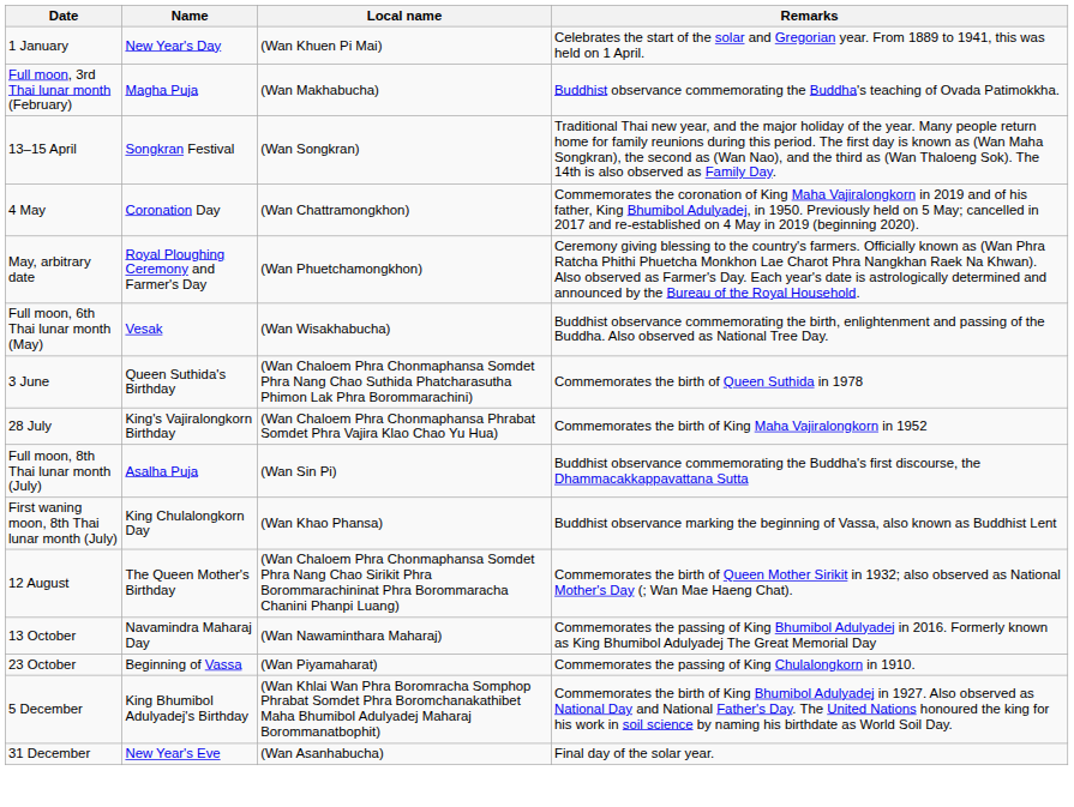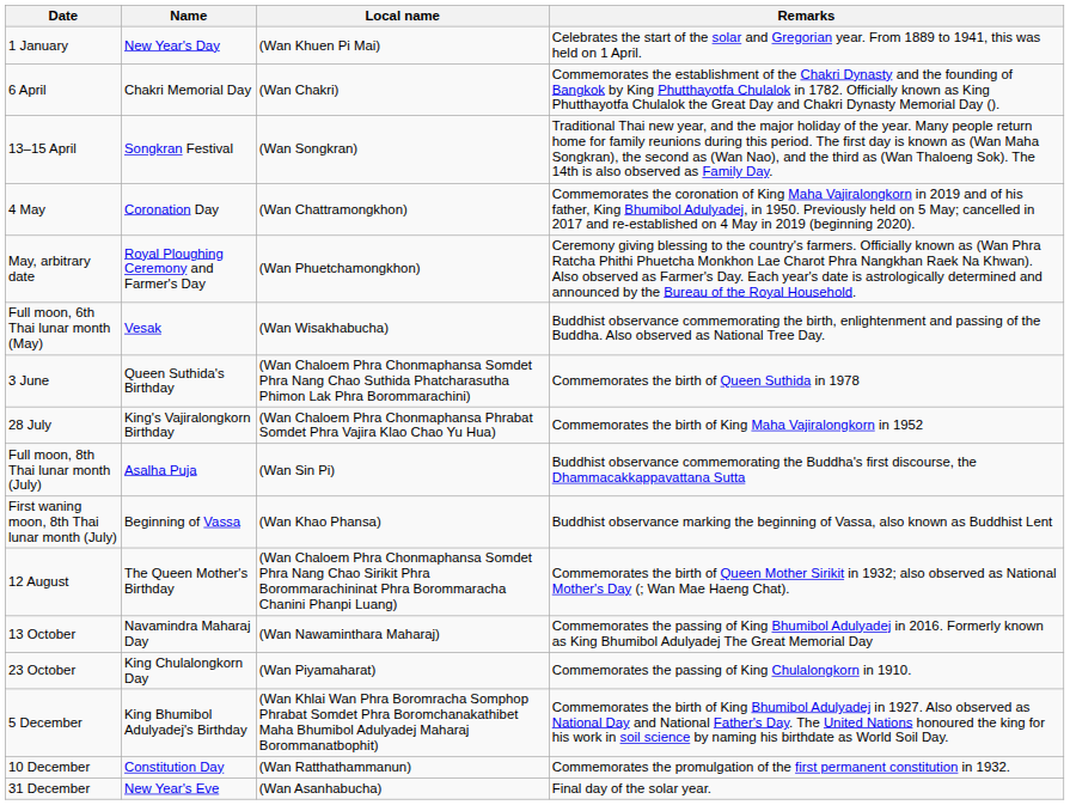 <table class="wikitable">
 <tr>
 <th>Date</th>
 <th>Name</th>
 <th>Local name</th>
 <th>Remarks</th>
 </tr>
 <tr>
 <td>1 January</td>
 <td><a href='#'>New Year's Day</a></td>
 <td> (Wan Khuen Pi Mai)</td>
 <td>Celebrates the start of the <a href='#'>solar</a> and <a href='#'>Gregorian</a> year. From 1889 to 1941, this was held on 1 April.</td>
 </tr>
 <tr>
-<td><a href='#'>Full moon</a>, 3rd <a href='#'>Thai lunar month</a> (February)</td>
-<td><a href='#'>Magha Puja</a></td>
-<td> (Wan Makhabucha)</td>
-<td><a href='#'>Buddhist</a> observance commemorating the <a href='#'>Buddha</a>'s teaching of Ovada Patimokkha.</td>
+<td>6 April</td>
+<td>Chakri Memorial Day</td>
+<td> (Wan Chakri)</td>
+<td>Commemorates the establishment of the <a href='#'>Chakri Dynasty</a> and the founding of <a href='#'>Bangkok</a> by King <a href='#'>Phutthayotfa Chulalok</a> in 1782. Officially known as King Phutthayotfa Chulalok the Great Day and Chakri Dynasty Memorial Day ().</td>
 </tr>
 <tr>
 <td>13–15 April</td>
 <td><a href='#'>Songkran</a> Festival</td>
 <td> (Wan Songkran)</td>
 <td>Traditional Thai new year, and the major holiday of the year. Many people return home for family reunions during this period. The first day is known as  (Wan Maha Songkran), the second as  (Wan Nao), and the third as  (Wan Thaloeng Sok). The 14th is also observed as <a href='#'>Family Day</a>.</td>
 </tr>
 <tr>
 <td>4 May</td>
 <td><a href='#'>Coronation</a> Day</td>
 <td> (Wan Chattramongkhon)</td>
 <td>Commemorates the coronation of King <a href='#'>Maha Vajiralongkorn</a> in 2019 and of his father, King <a href='#'>Bhumibol Adulyadej</a>, in 1950. Previously held on 5 May; cancelled in 2017 and re-established on 4 May in 2019 (beginning 2020).</td>
 </tr>
 <tr>
 <td>May, arbitrary date</td>
 <td><a href='#'>Royal Ploughing Ceremony</a> and Farmer's Day</td>
 <td> (Wan Phuetchamongkhon)</td>
 <td>Ceremony giving blessing to the country's farmers. Officially known as  (Wan Phra Ratcha Phithi Phuetcha Monkhon Lae Charot Phra Nangkhan Raek Na Khwan). Also observed as Farmer's Day. Each year's date is astrologically determined and announced by the <a href='#'>Bureau of the Royal Household</a>.</td>
 </tr>
 <tr>
 <td>Full moon, 6th Thai lunar month (May)</td>
 <td><a href='#'>Vesak</a></td>
 <td> (Wan Wisakhabucha)</td>
 <td>Buddhist observance commemorating the birth, enlightenment and passing of the Buddha. Also observed as National Tree Day.</td>
 </tr>
 <tr>
 <td>3 June</td>
 <td>Queen Suthida's Birthday</td>
 <td> (Wan Chaloem Phra Chonmaphansa Somdet Phra Nang Chao Suthida Phatcharasutha Phimon Lak Phra Borommarachini)</td>
 <td>Commemorates the birth of <a href='#'>Queen Suthida</a> in 1978</td>
 </tr>
 <tr>
 <td>28 July</td>
 <td>King's Vajiralongkorn Birthday</td>
 <td> (Wan Chaloem Phra Chonmaphansa Phrabat Somdet Phra Vajira Klao Chao Yu Hua)</td>
 <td>Commemorates the birth of King <a href='#'>Maha Vajiralongkorn</a> in 1952</td>
 </tr>
 <tr>
 <td>Full moon, 8th Thai lunar month (July)</td>
 <td><a href='#'>Asalha Puja</a></td>
 <td> (Wan Sin Pi)</td>
 <td>Buddhist observance commemorating the Buddha's first discourse, the <a href='#'>Dhammacakkappavattana Sutta</a></td>
 </tr>
 <tr>
 <td>First waning moon, 8th Thai lunar month (July)</td>
-<td>King Chulalongkorn Day</td>
+<td>Beginning of <a href='#'>Vassa</a></td>
 <td> (Wan Khao Phansa)</td>
 <td>Buddhist observance marking the beginning of Vassa, also known as Buddhist Lent</td>
 </tr>
 <tr>
 <td>12 August</td>
 <td>The Queen Mother's Birthday</td>
 <td> (Wan Chaloem Phra Chonmaphansa Somdet Phra Nang Chao Sirikit Phra Borommarachininat Phra Borommaracha Chanini Phanpi Luang)</td>
 <td>Commemorates the birth of <a href='#'>Queen Mother Sirikit</a> in 1932; also observed as National <a href='#'>Mother's Day</a> (; Wan Mae Haeng Chat).</td>
 </tr>
 <tr>
 <td>13 October</td>
 <td>Navamindra Maharaj Day</td>
 <td> (Wan Nawaminthara Maharaj)</td>
 <td>Commemorates the passing of King <a href='#'>Bhumibol Adulyadej</a> in 2016.  Formerly known as King Bhumibol Adulyadej The Great Memorial Day</td>
 </tr>
 <tr>
 <td>23 October</td>
-<td>Beginning of <a href='#'>Vassa</a></td>
+<td>King Chulalongkorn Day</td>
 <td> (Wan Piyamaharat)</td>
 <td>Commemorates the passing of King <a href='#'>Chulalongkorn</a> in 1910.</td>
 </tr>
 <tr>
 <td>5 December</td>
 <td>King Bhumibol Adulyadej's Birthday</td>
 <td> (Wan Khlai Wan Phra Boromracha Somphop Phrabat Somdet Phra Boromchanakathibet Maha Bhumibol Adulyadej Maharaj Borommanatbophit)</td>
 <td>Commemorates the birth of King <a href='#'>Bhumibol Adulyadej</a> in 1927. Also observed as <a href='#'>National Day</a> and National <a href='#'>Father's Day</a>. The <a href='#'>United Nations</a> honoured the king for his work in <a href='#'>soil science</a> by naming his birthdate as World Soil Day.</td>
 </tr>
 <tr>
+<td>10 December</td>
+<td><a href='#'>Constitution Day</a></td>
+<td> (Wan Ratthathammanun)</td>
+<td>Commemorates the promulgation of the <a href='#'>first permanent constitution</a> in 1932.</td>
+</tr>
+<tr>
 <td>31 December</td>
 <td><a href='#'>New Year's Eve</a></td>
 <td> (Wan Asanhabucha)</td>
 <td>Final day of the solar year.</td>
 </tr>
 </table>
